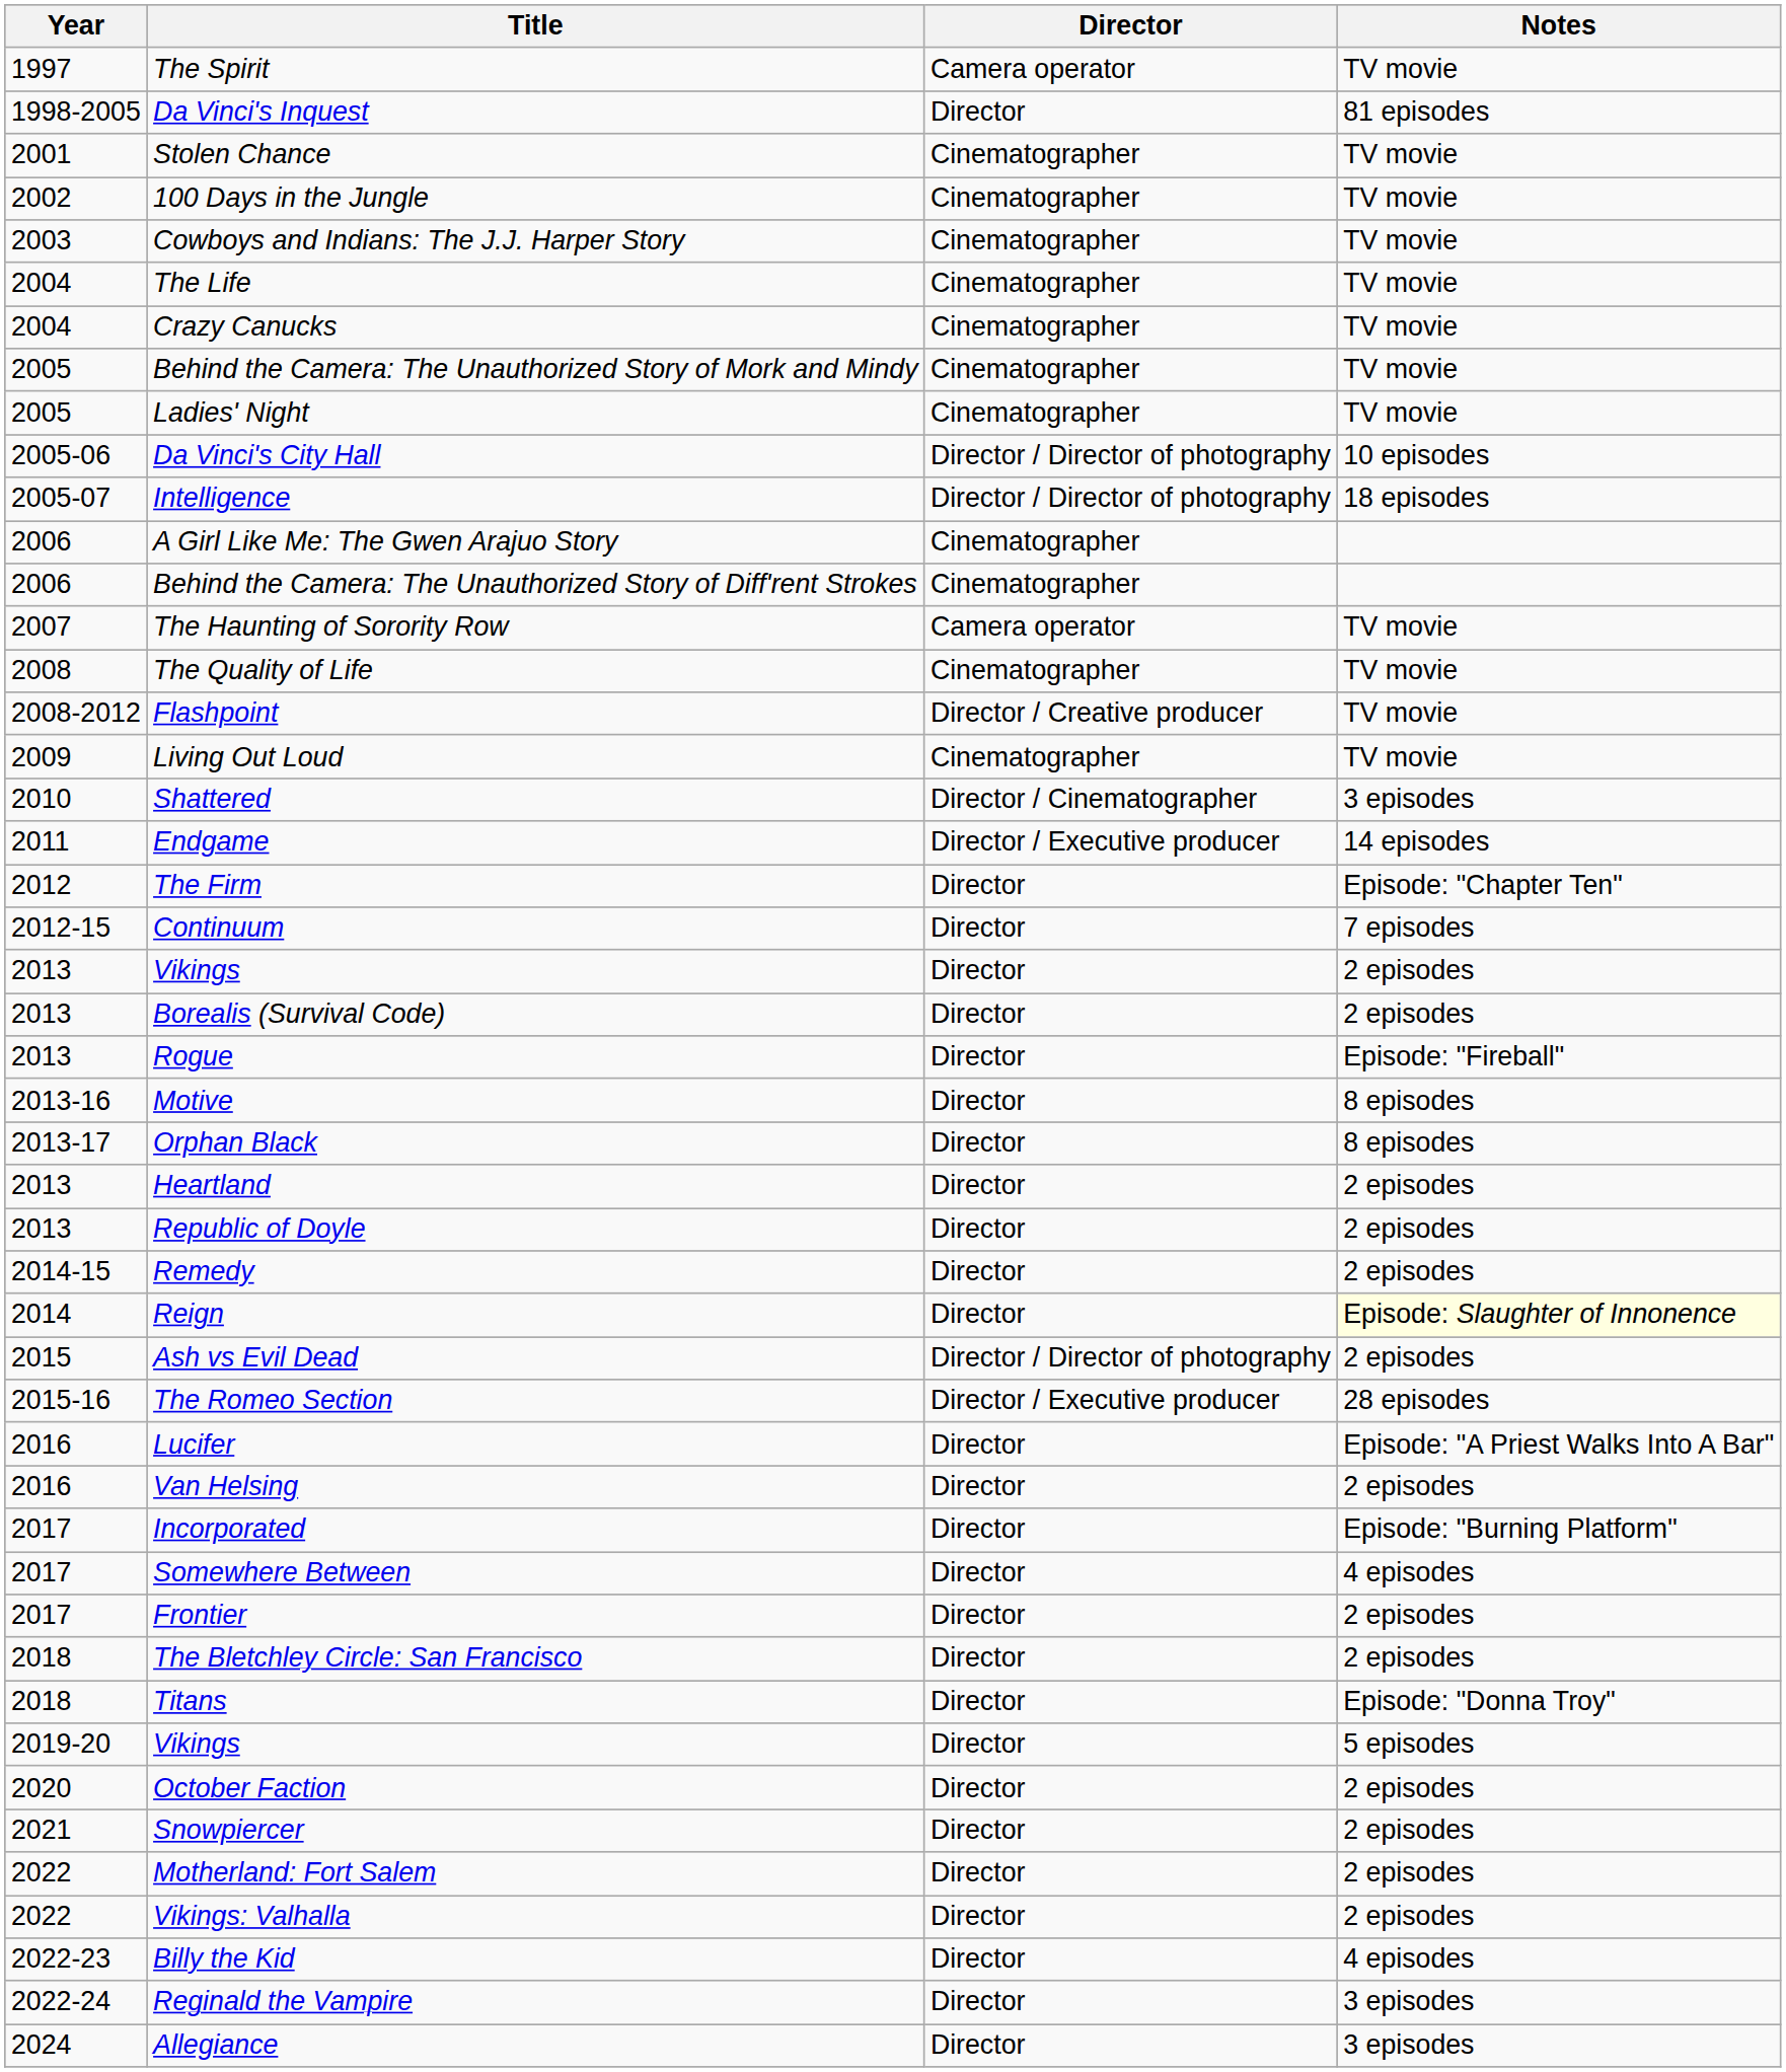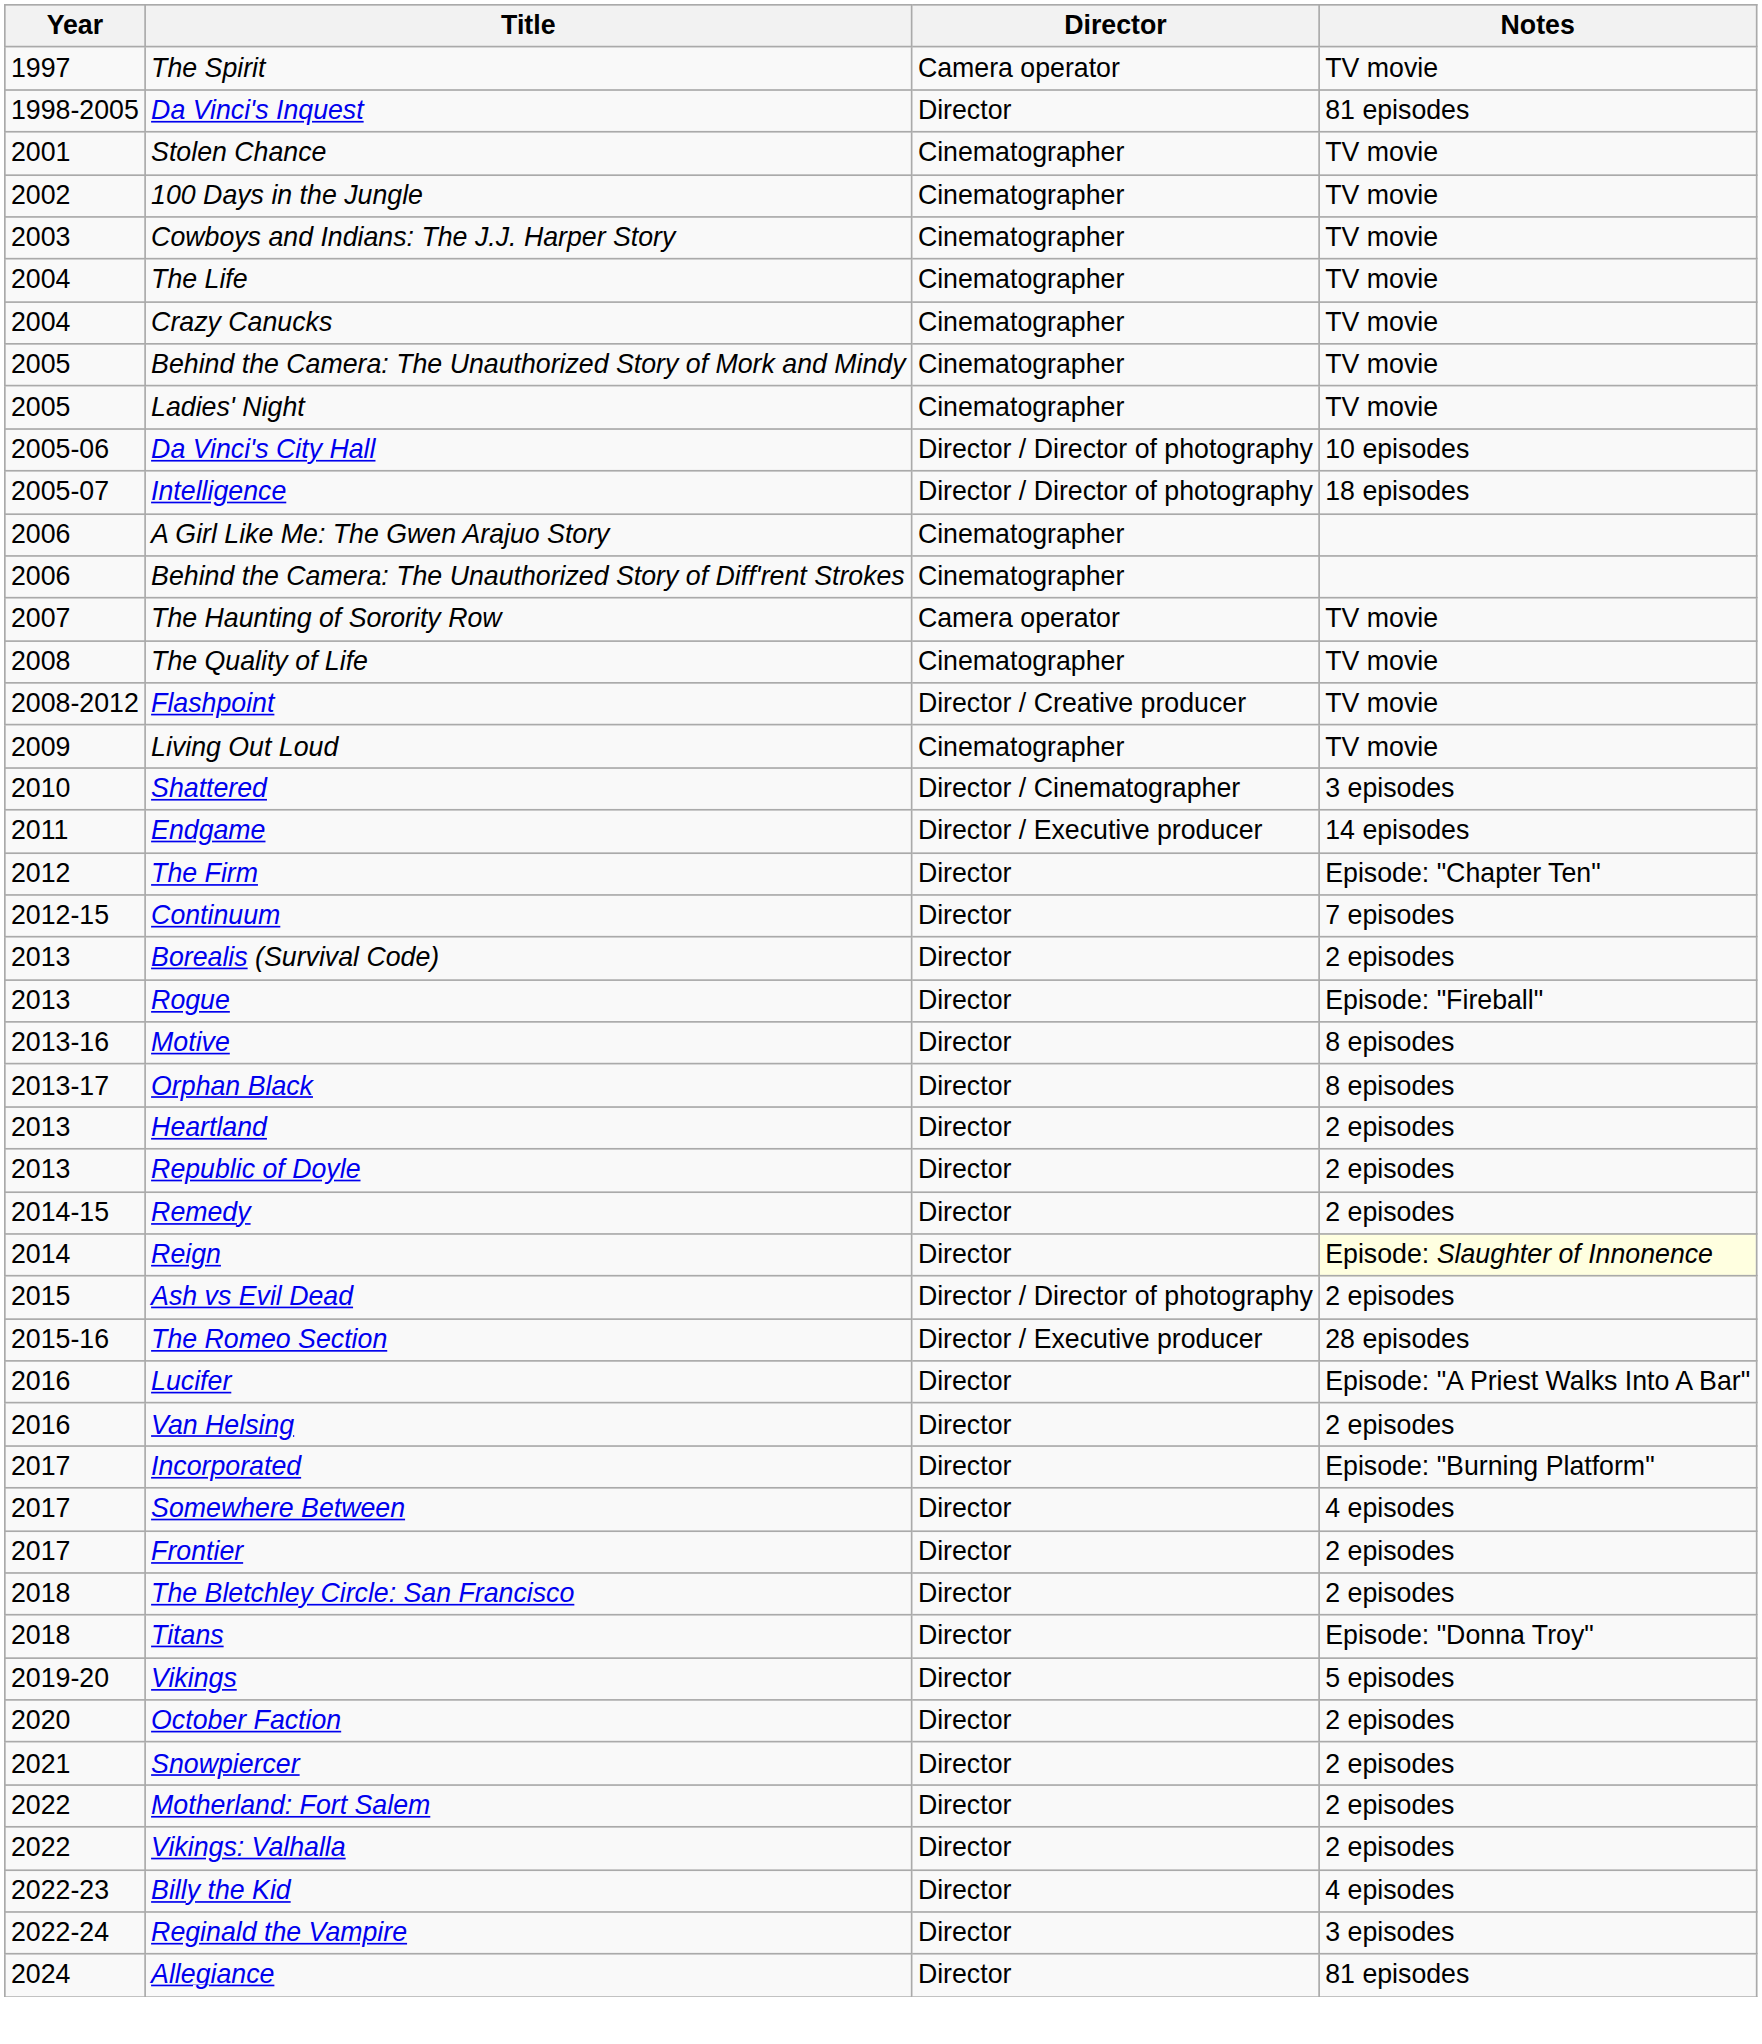 <table class="wikitable sortable">
 <tr>
 <th>Year</th>
 <th>Title</th>
 <th>Director</th>
 <th>Notes</th>
 </tr>
 <tr>
 <td>1997</td>
 <td><em>The Spirit</em></td>
 <td>Camera operator</td>
 <td>TV movie</td>
 </tr>
 <tr>
 <td>1998-2005</td>
 <td><em><a href='#'>Da Vinci's Inquest</a></em></td>
 <td>Director</td>
 <td>81 episodes</td>
 </tr>
 <tr>
 <td>2001</td>
 <td><em>Stolen Chance</em></td>
 <td>Cinematographer</td>
 <td>TV movie</td>
 </tr>
 <tr>
 <td>2002</td>
 <td><em>100 Days in the Jungle</em></td>
 <td>Cinematographer</td>
 <td>TV movie</td>
 </tr>
 <tr>
 <td>2003</td>
 <td><em>Cowboys and Indians: The J.J. Harper Story</em></td>
 <td>Cinematographer</td>
 <td>TV movie</td>
 </tr>
 <tr>
 <td>2004</td>
 <td><em>The Life</em></td>
 <td>Cinematographer</td>
 <td>TV movie</td>
 </tr>
 <tr>
 <td>2004</td>
 <td><em>Crazy Canucks</em></td>
 <td>Cinematographer</td>
 <td>TV movie</td>
 </tr>
 <tr>
 <td>2005</td>
 <td><em>Behind the Camera: The Unauthorized Story of Mork and Mindy</em></td>
 <td>Cinematographer</td>
 <td>TV movie</td>
 </tr>
 <tr>
 <td>2005</td>
 <td><em>Ladies' Night</em></td>
 <td>Cinematographer</td>
 <td>TV movie</td>
 </tr>
 <tr>
 <td>2005-06</td>
 <td><em><a href='#'>Da Vinci's City Hall</a></em></td>
 <td>Director / Director of photography</td>
 <td>10 episodes</td>
 </tr>
 <tr>
 <td>2005-07</td>
 <td><em><a href='#'>Intelligence</a></em></td>
 <td>Director / Director of photography</td>
 <td>18 episodes</td>
 </tr>
 <tr>
 <td>2006</td>
 <td><em>A Girl Like Me: The Gwen Arajuo Story</em></td>
 <td>Cinematographer</td>
 <td></td>
 </tr>
 <tr>
 <td>2006</td>
 <td><em>Behind the Camera: The Unauthorized Story of Diff'rent Strokes</em></td>
 <td>Cinematographer</td>
 <td></td>
 </tr>
 <tr>
 <td>2007</td>
 <td><em>The Haunting of Sorority Row</em></td>
 <td>Camera operator</td>
 <td>TV movie</td>
 </tr>
 <tr>
 <td>2008</td>
 <td><em>The Quality of Life</em></td>
 <td>Cinematographer</td>
 <td>TV movie</td>
 </tr>
 <tr>
 <td>2008-2012</td>
 <td><em><a href='#'>Flashpoint</a></em></td>
 <td>Director / Creative producer</td>
 <td>TV movie</td>
 </tr>
 <tr>
 <td>2009</td>
 <td><em>Living Out Loud</em></td>
 <td>Cinematographer</td>
 <td>TV movie</td>
 </tr>
 <tr>
 <td>2010</td>
 <td><em><a href='#'>Shattered</a></em></td>
 <td>Director / Cinematographer</td>
 <td>3 episodes</td>
 </tr>
 <tr>
 <td>2011</td>
 <td><em><a href='#'>Endgame</a></em></td>
 <td>Director / Executive producer</td>
 <td>14 episodes</td>
 </tr>
 <tr>
 <td>2012</td>
 <td><em><a href='#'>The Firm</a></em></td>
 <td>Director</td>
 <td>Episode: "Chapter Ten"</td>
 </tr>
 <tr>
 <td>2012-15</td>
 <td><em><a href='#'>Continuum</a></em></td>
 <td>Director</td>
 <td>7 episodes</td>
-</tr>
-<tr>
-<td>2013</td>
-<td><em><a href='#'>Vikings</a></em></td>
-<td>Director</td>
-<td>2 episodes</td>
 </tr>
 <tr>
 <td>2013</td>
 <td><em><a href='#'>Borealis</a> (Survival Code)</em></td>
 <td>Director</td>
 <td>2 episodes</td>
 </tr>
 <tr>
 <td>2013</td>
 <td><em><a href='#'>Rogue</a></em></td>
 <td>Director</td>
 <td>Episode: "Fireball"</td>
 </tr>
 <tr>
 <td>2013-16</td>
 <td><em><a href='#'>Motive</a></em></td>
 <td>Director</td>
 <td>8 episodes</td>
 </tr>
 <tr>
 <td>2013-17</td>
 <td><em><a href='#'>Orphan Black</a></em></td>
 <td>Director</td>
 <td>8 episodes</td>
 </tr>
 <tr>
 <td>2013</td>
 <td><em><a href='#'>Heartland</a></em></td>
 <td>Director</td>
 <td>2 episodes</td>
 </tr>
 <tr>
 <td>2013</td>
 <td><em><a href='#'>Republic of Doyle</a></em></td>
 <td>Director</td>
 <td>2 episodes</td>
 </tr>
 <tr>
 <td>2014-15</td>
 <td><em><a href='#'>Remedy</a></em></td>
 <td>Director</td>
 <td>2 episodes</td>
 </tr>
 <tr>
 <td>2014</td>
 <td><em><a href='#'>Reign</a></em></td>
 <td>Director</td>
 <td style="background: lightyellow;">Episode: <em>Slaughter of Innonence</em></td>
 </tr>
 <tr>
 <td>2015</td>
 <td><em><a href='#'>Ash vs Evil Dead</a></em></td>
 <td>Director / Director of photography</td>
 <td>2 episodes</td>
 </tr>
 <tr>
 <td>2015-16</td>
 <td><em><a href='#'>The Romeo Section</a></em></td>
 <td>Director / Executive producer</td>
 <td>28 episodes</td>
 </tr>
 <tr>
 <td>2016</td>
 <td><em><a href='#'>Lucifer</a></em></td>
 <td>Director</td>
 <td>Episode: "A Priest Walks Into A Bar"</td>
 </tr>
 <tr>
 <td>2016</td>
 <td><em><a href='#'>Van Helsing</a></em></td>
 <td>Director</td>
 <td>2 episodes</td>
 </tr>
 <tr>
 <td>2017</td>
 <td><em><a href='#'>Incorporated</a></em></td>
 <td>Director</td>
 <td>Episode: "Burning Platform"</td>
 </tr>
 <tr>
 <td>2017</td>
 <td><em><a href='#'>Somewhere Between</a></em></td>
 <td>Director</td>
 <td>4 episodes</td>
 </tr>
 <tr>
 <td>2017</td>
 <td><em><a href='#'>Frontier</a></em></td>
 <td>Director</td>
 <td>2 episodes</td>
 </tr>
 <tr>
 <td>2018</td>
 <td><em><a href='#'>The Bletchley Circle: San Francisco</a></em></td>
 <td>Director</td>
 <td>2 episodes</td>
 </tr>
 <tr>
 <td>2018</td>
 <td><em><a href='#'>Titans</a></em></td>
 <td>Director</td>
 <td>Episode: "Donna Troy"</td>
 </tr>
 <tr>
 <td>2019-20</td>
 <td><em><a href='#'>Vikings</a></em></td>
 <td>Director</td>
 <td>5 episodes</td>
 </tr>
 <tr>
 <td>2020</td>
 <td><em><a href='#'>October Faction</a></em></td>
 <td>Director</td>
 <td>2 episodes</td>
 </tr>
 <tr>
 <td>2021</td>
 <td><em><a href='#'>Snowpiercer</a></em></td>
 <td>Director</td>
 <td>2 episodes</td>
 </tr>
 <tr>
 <td>2022</td>
 <td><em><a href='#'>Motherland: Fort Salem</a></em></td>
 <td>Director</td>
 <td>2 episodes</td>
 </tr>
 <tr>
 <td>2022</td>
 <td><em><a href='#'>Vikings: Valhalla</a></em></td>
 <td>Director</td>
 <td>2 episodes</td>
 </tr>
 <tr>
 <td>2022-23</td>
 <td><em><a href='#'>Billy the Kid</a></em></td>
 <td>Director</td>
 <td>4 episodes</td>
 </tr>
 <tr>
 <td>2022-24</td>
 <td><em><a href='#'>Reginald the Vampire</a></em></td>
 <td>Director</td>
 <td>3 episodes</td>
 </tr>
 <tr>
 <td>2024</td>
 <td><em><a href='#'>Allegiance</a></em></td>
 <td>Director</td>
-<td>3 episodes</td>
+<td>81 episodes</td>
 </tr>
 </table>
